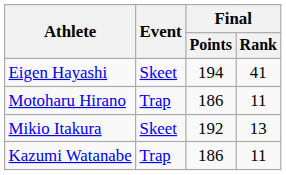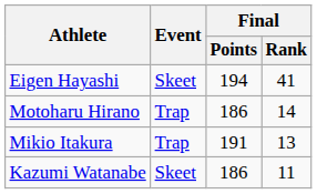 <table class="wikitable" style="font-size:90%">
 <tr>
 <th rowspan="2">Athlete</th>
 <th rowspan="2">Event</th>
 <th colspan=2>Final</th>
 </tr>
 <tr style="font-size:95%">
 <th>Points</th>
 <th>Rank</th>
 </tr>
 <tr align=center>
 <td align=left><a href='#'>Eigen Hayashi</a></td>
 <td align=left rowspan=1><a href='#'>Skeet</a></td>
 <td>194</td>
 <td>41</td>
 </tr>
 <tr align=center>
 <td align=left><a href='#'>Motoharu Hirano</a></td>
 <td align=left rowspan=1><a href='#'>Trap</a></td>
 <td>186</td>
-<td>11</td>
+<td>14</td>
 </tr>
 <tr align=center>
 <td align=left><a href='#'>Mikio Itakura</a></td>
-<td align=left rowspan=1><a href='#'>Skeet</a></td>
-<td>192</td>
+<td align=left rowspan=1><a href='#'>Trap</a></td>
+<td>191</td>
 <td>13</td>
 </tr>
 <tr align=center>
 <td align=left><a href='#'>Kazumi Watanabe</a></td>
-<td align=left rowspan=1><a href='#'>Trap</a></td>
+<td align=left rowspan=1><a href='#'>Skeet</a></td>
 <td>186</td>
 <td>11</td>
 </tr>
 </table>
